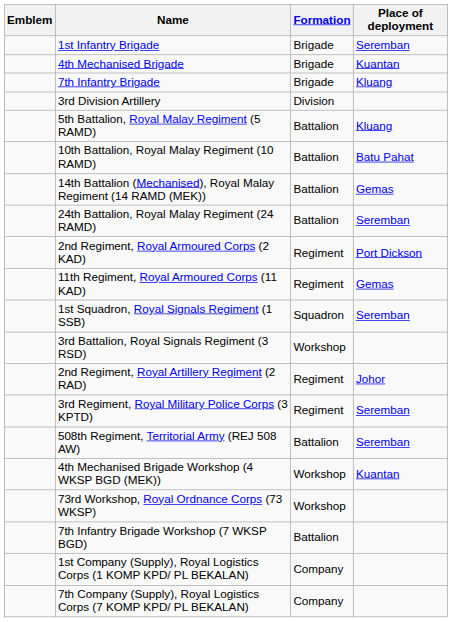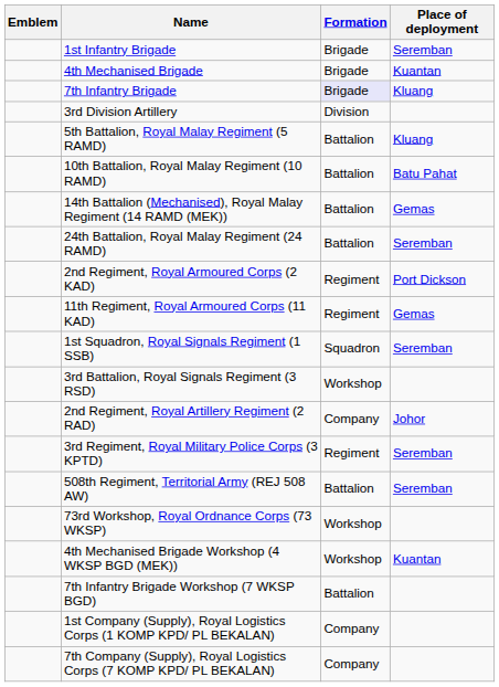 <table class="wikitable sortable">
 <tr>
 <th>Emblem</th>
 <th>Name</th>
 <th><a href='#'>Formation</a></th>
 <th>Place of deployment</th>
 </tr>
 <tr>
 <td></td>
 <td><a href='#'>1st Infantry Brigade</a></td>
 <td>Brigade</td>
 <td><a href='#'>Seremban</a></td>
 </tr>
 <tr>
 <td></td>
 <td><a href='#'>4th Mechanised Brigade</a></td>
 <td>Brigade</td>
 <td><a href='#'>Kuantan</a></td>
 </tr>
 <tr>
 <td></td>
 <td><a href='#'>7th Infantry Brigade</a></td>
-<td>Brigade</td>
+<td style="background: lavender;">Brigade</td>
 <td><a href='#'>Kluang</a></td>
 </tr>
 <tr>
 <td></td>
 <td>3rd Division Artillery</td>
 <td>Division</td>
 <td></td>
 </tr>
 <tr>
 <td></td>
 <td>5th Battalion, <a href='#'>Royal Malay Regiment</a> (5 RAMD)</td>
 <td>Battalion</td>
 <td><a href='#'>Kluang</a></td>
 </tr>
 <tr>
 <td></td>
 <td>10th Battalion, Royal Malay Regiment (10 RAMD)</td>
 <td>Battalion</td>
 <td><a href='#'>Batu Pahat</a></td>
 </tr>
 <tr>
 <td></td>
 <td>14th Battalion (<a href='#'>Mechanised</a>), Royal Malay Regiment (14 RAMD (MEK))</td>
 <td>Battalion</td>
 <td><a href='#'>Gemas</a></td>
 </tr>
 <tr>
 <td></td>
 <td>24th Battalion, Royal Malay Regiment (24 RAMD)</td>
 <td>Battalion</td>
 <td><a href='#'>Seremban</a></td>
 </tr>
 <tr>
 <td></td>
 <td>2nd Regiment, <a href='#'>Royal Armoured Corps</a> (2 KAD)</td>
 <td>Regiment</td>
 <td><a href='#'>Port Dickson</a></td>
 </tr>
 <tr>
 <td></td>
 <td>11th Regiment, <a href='#'>Royal Armoured Corps</a> (11 KAD)</td>
 <td>Regiment</td>
 <td><a href='#'>Gemas</a></td>
 </tr>
 <tr>
 <td></td>
 <td>1st Squadron, <a href='#'>Royal Signals Regiment</a> (1 SSB)</td>
 <td>Squadron</td>
 <td><a href='#'>Seremban</a></td>
 </tr>
 <tr>
 <td></td>
 <td>3rd Battalion, Royal Signals Regiment (3 RSD)</td>
 <td>Workshop</td>
 <td></td>
 </tr>
 <tr>
 <td></td>
 <td>2nd Regiment, <a href='#'>Royal Artillery Regiment</a> (2 RAD)</td>
-<td>Regiment</td>
+<td>Company</td>
 <td><a href='#'>Johor</a></td>
 </tr>
 <tr>
 <td></td>
 <td>3rd Regiment, <a href='#'>Royal Military Police Corps</a> (3 KPTD)</td>
 <td>Regiment</td>
 <td><a href='#'>Seremban</a></td>
 </tr>
 <tr>
 <td></td>
 <td>508th Regiment, <a href='#'>Territorial Army</a> (REJ 508 AW)</td>
 <td>Battalion</td>
 <td><a href='#'>Seremban</a></td>
 </tr>
 <tr>
 <td></td>
+<td>73rd Workshop, <a href='#'>Royal Ordnance Corps</a> (73 WKSP)</td>
+<td>Workshop</td>
+<td></td>
+</tr>
+<tr>
+<td></td>
 <td>4th Mechanised Brigade Workshop (4 WKSP BGD (MEK))</td>
 <td>Workshop</td>
 <td><a href='#'>Kuantan</a></td>
-</tr>
-<tr>
-<td></td>
-<td>73rd Workshop, <a href='#'>Royal Ordnance Corps</a> (73 WKSP)</td>
-<td>Workshop</td>
-<td></td>
 </tr>
 <tr>
 <td></td>
 <td>7th Infantry Brigade Workshop (7 WKSP BGD)</td>
 <td>Battalion</td>
 <td></td>
 </tr>
 <tr>
 <td></td>
 <td>1st Company (Supply), Royal Logistics Corps (1 KOMP KPD/ PL BEKALAN)</td>
 <td>Company</td>
 <td></td>
 </tr>
 <tr>
 <td></td>
 <td>7th Company (Supply), Royal Logistics Corps (7 KOMP KPD/ PL BEKALAN)</td>
 <td>Company</td>
 <td></td>
 </tr>
 </table>
